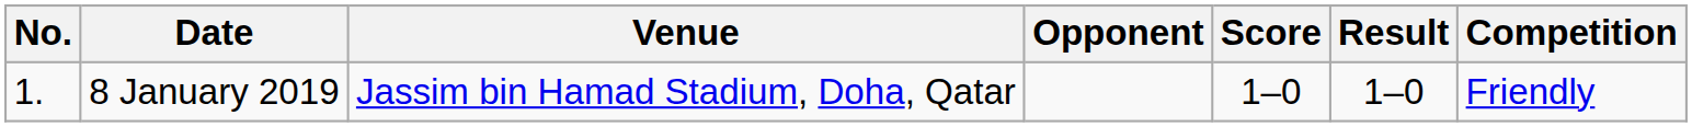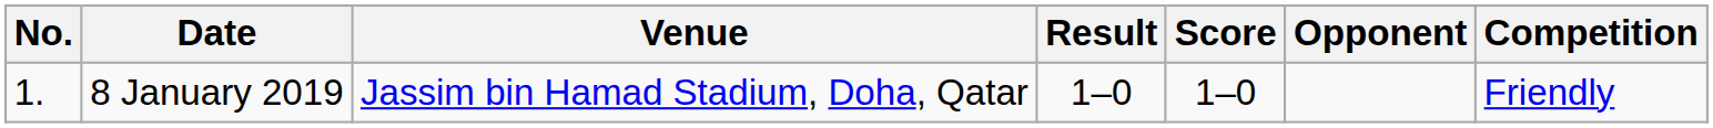 <table class="wikitable" style="font-size:100%;">
 <tr>
 <th>No.</th>
 <th>Date</th>
 <th>Venue</th>
+<th>Result</th>
+<th>Score</th>
 <th>Opponent</th>
-<th>Score</th>
-<th>Result</th>
 <th>Competition</th>
 </tr>
 <tr>
 <td>1.</td>
 <td>8 January 2019</td>
 <td><a href='#'>Jassim bin Hamad Stadium</a>, <a href='#'>Doha</a>, Qatar</td>
-<td></td>
 <td align="center">1–0</td>
 <td align="center">1–0</td>
+<td></td>
 <td><a href='#'>Friendly</a></td>
 </tr>
 </table>
